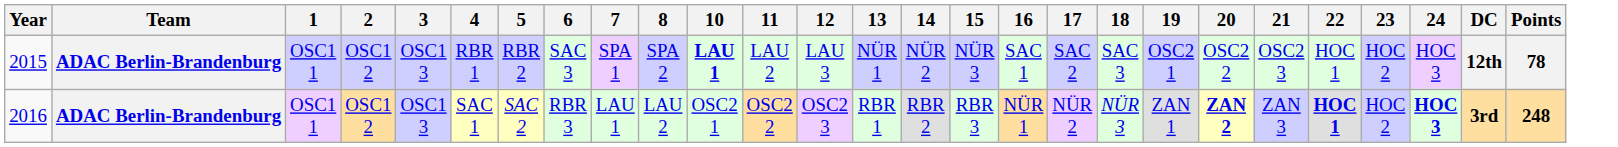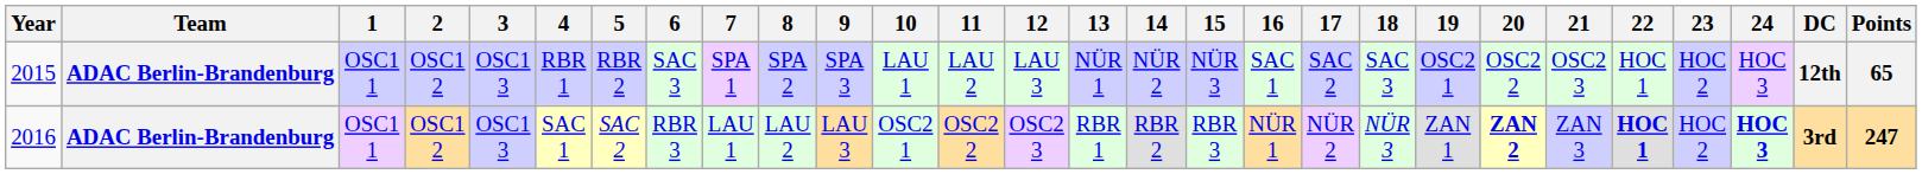 <table class="wikitable" style="text-align:center; font-size:85%">
 <tr>
 <th>Year</th>
 <th>Team</th>
 <th>1</th>
 <th>2</th>
 <th>3</th>
 <th>4</th>
 <th>5</th>
 <th>6</th>
 <th>7</th>
 <th>8</th>
+<th>9</th>
 <th>10</th>
 <th>11</th>
 <th>12</th>
 <th>13</th>
 <th>14</th>
 <th>15</th>
 <th>16</th>
 <th>17</th>
 <th>18</th>
 <th>19</th>
 <th>20</th>
 <th>21</th>
 <th>22</th>
 <th>23</th>
 <th>24</th>
 <th>DC</th>
 <th>Points</th>
 </tr>
 <tr>
 <td><a href='#'>2015</a></td>
 <th nowrap><a href='#'>ADAC Berlin-Brandenburg</a></th>
 <td style="background:#CFCFFF;"><a href='#'>OSC1<br>1</a><br></td>
 <td style="background:#CFCFFF;"><a href='#'>OSC1<br>2</a><br></td>
 <td style="background:#CFCFFF;"><a href='#'>OSC1<br>3</a><br></td>
 <td style="background:#CFCFFF;"><a href='#'>RBR<br>1</a><br></td>
 <td style="background:#CFCFFF;"><a href='#'>RBR<br>2</a><br></td>
 <td style="background:#DFFFDF;"><a href='#'>SAC<br>3</a><br></td>
 <td style="background:#EFCFFF;"><a href='#'>SPA<br>1</a><br></td>
 <td style="background:#CFCFFF;"><a href='#'>SPA<br>2</a><br></td>
-<td style="background:#DFFFDF;"><strong><a href='#'>LAU<br>1</a><br></strong></td>
+<td style="background:#CFCFFF;"><a href='#'>SPA<br>3</a><br></td>
+<td style="background:#DFFFDF;"><a href='#'>LAU<br>1</a><br></td>
 <td style="background:#DFFFDF;"><a href='#'>LAU<br>2</a><br></td>
 <td style="background:#DFFFDF;"><a href='#'>LAU<br>3</a><br></td>
 <td style="background:#CFCFFF;"><a href='#'>NÜR<br>1</a><br></td>
 <td style="background:#CFCFFF;"><a href='#'>NÜR<br>2</a><br></td>
 <td style="background:#CFCFFF;"><a href='#'>NÜR<br>3</a><br></td>
 <td style="background:#DFFFDF;"><a href='#'>SAC<br>1</a><br></td>
 <td style="background:#CFCFFF;"><a href='#'>SAC<br>2</a><br></td>
 <td style="background:#DFFFDF;"><a href='#'>SAC<br>3</a><br></td>
 <td style="background:#CFCFFF;"><a href='#'>OSC2<br>1</a><br></td>
 <td style="background:#DFFFDF;"><a href='#'>OSC2<br>2</a><br></td>
 <td style="background:#DFFFDF;"><a href='#'>OSC2<br>3</a><br></td>
 <td style="background:#DFFFDF;"><a href='#'>HOC<br>1</a><br></td>
 <td style="background:#CFCFFF;"><a href='#'>HOC<br>2</a><br></td>
 <td style="background:#EFCFFF;"><a href='#'>HOC<br>3</a><br></td>
 <th>12th</th>
-<th>78</th>
+<th>65</th>
 </tr>
 <tr>
 <td><a href='#'>2016</a></td>
 <th nowrap><a href='#'>ADAC Berlin-Brandenburg</a></th>
 <td style="background:#EFCFFF;"><a href='#'>OSC1<br>1</a><br></td>
 <td style="background:#FFDF9F;"><a href='#'>OSC1<br>2</a><br></td>
 <td style="background:#CFCFFF;"><a href='#'>OSC1<br>3</a><br></td>
 <td style="background:#FFFFBF;"><a href='#'>SAC<br>1</a><br></td>
 <td style="background:#FFFFBF;"><em><a href='#'>SAC<br>2</a></em><br></td>
 <td style="background:#DFFFDF;"><a href='#'>RBR<br>3</a><br></td>
 <td style="background:#DFFFDF;"><a href='#'>LAU<br>1</a><br></td>
 <td style="background:#DFFFDF;"><a href='#'>LAU<br>2</a><br></td>
+<td style="background:#FFDF9F;"><a href='#'>LAU<br>3</a><br></td>
 <td style="background:#DFFFDF;"><a href='#'>OSC2<br>1</a><br></td>
 <td style="background:#FFDF9F;"><a href='#'>OSC2<br>2</a><br></td>
 <td style="background:#EFCFFF;"><a href='#'>OSC2<br>3</a><br></td>
 <td style="background:#DFFFDF;"><a href='#'>RBR<br>1</a><br></td>
 <td style="background:#DFDFDF;"><a href='#'>RBR<br>2</a><br></td>
 <td style="background:#DFFFDF;"><a href='#'>RBR<br>3</a><br></td>
 <td style="background:#FFDF9F;"><a href='#'>NÜR<br>1</a><br></td>
 <td style="background:#EFCFFF;"><a href='#'>NÜR<br>2</a><br></td>
 <td style="background:#DFFFDF;"><em><a href='#'>NÜR<br>3</a></em><br></td>
 <td style="background:#DFDFDF;"><a href='#'>ZAN<br>1</a><br></td>
 <td style="background:#FFFFBF;"><strong><a href='#'>ZAN<br>2</a></strong><br></td>
 <td style="background:#CFCFFF;"><a href='#'>ZAN<br>3</a><br></td>
 <td style="background:#DFDFDF;"><strong><a href='#'>HOC<br>1</a></strong><br></td>
 <td style="background:#CFCFFF;"><a href='#'>HOC<br>2</a><br></td>
 <td style="background:#DFFFDF;"><strong><a href='#'>HOC<br>3</a><br></strong></td>
 <th style="background:#FFDF9F;">3rd</th>
-<th style="background:#FFDF9F;">248</th>
+<th style="background:#FFDF9F;">247</th>
 </tr>
 </table>
